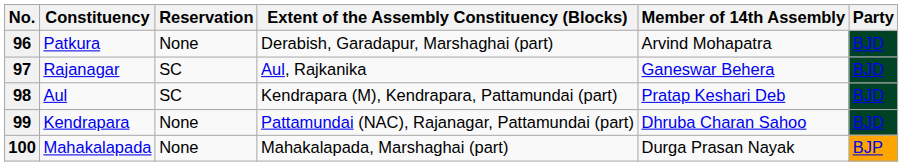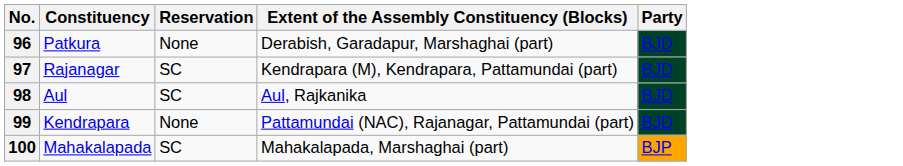 <table class="wikitable sortable">
 <tr>
 <th>No.</th>
 <th>Constituency</th>
 <th>Reservation</th>
 <th>Extent of the Assembly Constituency (Blocks)</th>
-<th>Member of 14th Assembly</th>
 <th>Party</th>
 </tr>
 <tr>
 <th>96</th>
 <td><a href='#'>Patkura</a></td>
 <td>None</td>
 <td>Derabish, Garadapur, Marshaghai (part) </td>
-<td>Arvind Mohapatra</td>
 <td bgcolor="#004225"><a href='#'><span>BJD</span></a></td>
 </tr>
 <tr>
 <th>97</th>
 <td><a href='#'>Rajanagar</a></td>
 <td>SC</td>
-<td><a href='#'>Aul</a>, Rajkanika</td>
-<td><a href='#'>Ganeswar Behera</a></td>
+<td>Kendrapara (M), Kendrapara, Pattamundai (part)</td>
 <td bgcolor="#004225"><a href='#'><span>BJD</span></a></td>
 </tr>
 <tr>
 <th>98</th>
 <td><a href='#'>Aul</a></td>
 <td>SC</td>
-<td>Kendrapara (M), Kendrapara, Pattamundai (part)</td>
-<td><a href='#'>Pratap Keshari Deb</a></td>
+<td><a href='#'>Aul</a>, Rajkanika</td>
 <td bgcolor="#004225"><a href='#'><span>BJD</span></a></td>
 </tr>
 <tr>
 <th>99</th>
 <td><a href='#'>Kendrapara</a></td>
 <td>None</td>
 <td><a href='#'>Pattamundai</a> (NAC), Rajanagar, Pattamundai (part)</td>
-<td><a href='#'>Dhruba Charan Sahoo</a></td>
 <td bgcolor="#004225"><a href='#'><span>BJD</span></a></td>
 </tr>
 <tr>
 <th>100</th>
 <td><a href='#'>Mahakalapada</a></td>
-<td>None</td>
+<td>SC</td>
 <td>Mahakalapada, Marshaghai (part)</td>
-<td>Durga Prasan Nayak</td>
 <td bgcolor="#FFA500"><a href='#'><span>BJP</span></a></td>
 </tr>
 </table>
